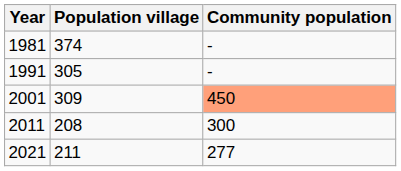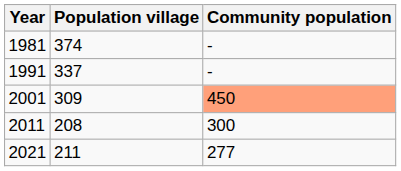 <table class="wikitable">
 <tr>
 <th>Year</th>
 <th>Population village</th>
 <th>Community population</th>
 </tr>
 <tr>
 <td>1981</td>
 <td>374</td>
 <td>-</td>
 </tr>
 <tr>
 <td>1991</td>
-<td>305</td>
+<td>337</td>
 <td>-</td>
 </tr>
 <tr>
 <td>2001</td>
 <td>309</td>
 <td style="background: lightsalmon;">450</td>
 </tr>
 <tr>
 <td>2011</td>
 <td>208</td>
 <td>300</td>
 </tr>
 <tr>
 <td>2021</td>
 <td>211</td>
 <td>277</td>
 </tr>
 </table>
